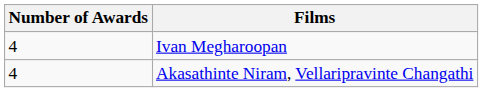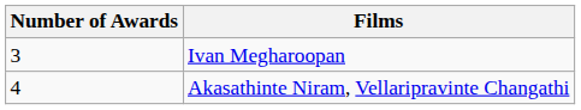 <table class="wikitable sortable">
 <tr>
 <th style=";">Number of Awards</th>
 <th style=";">Films</th>
 </tr>
 <tr>
-<td>4</td>
+<td>3</td>
 <td><a href='#'>Ivan Megharoopan</a></td>
 </tr>
 <tr>
 <td>4</td>
 <td><a href='#'>Akasathinte Niram</a>, <a href='#'>Vellaripravinte Changathi</a></td>
 </tr>
 </table>
